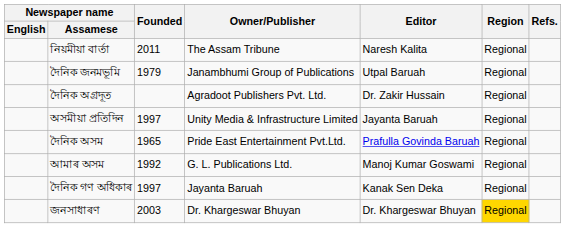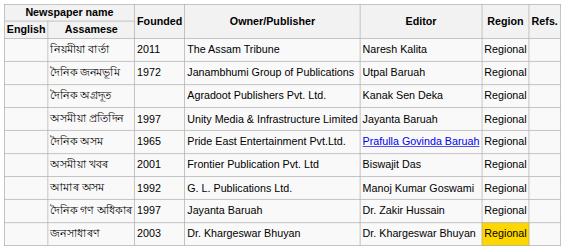 <table class="wikitable sortable">
 <tr>
 <th colspan=2>Newspaper name</th>
 <th rowspan=2>Founded</th>
 <th rowspan=2>Owner/Publisher</th>
 <th rowspan=2>Editor</th>
 <th rowspan=2>Region</th>
 <th rowspan=2 data-sort-type="text">Refs. <br> <small></small></th>
 </tr>
 <tr>
 <th>English</th>
 <th>Assamese</th>
 </tr>
 <tr>
 <td></td>
 <td>নিয়মীয়া বাৰ্তা</td>
 <td>2011</td>
 <td>The Assam Tribune</td>
 <td>Naresh Kalita</td>
 <td>Regional</td>
 <td></td>
 </tr>
 <tr>
 <td></td>
 <td>দৈনিক জনমভূমি</td>
-<td>1979</td>
+<td>1972</td>
 <td>Janambhumi Group of Publications</td>
 <td>Utpal Baruah</td>
 <td>Regional</td>
 <td></td>
 </tr>
 <tr>
 <td></td>
 <td>দৈনিক অগ্ৰদূত</td>
 <td></td>
 <td>Agradoot Publishers Pvt. Ltd.</td>
-<td>Dr. Zakir Hussain</td>
+<td>Kanak Sen Deka</td>
 <td>Regional</td>
 <td></td>
 </tr>
 <tr>
 <td></td>
 <td>অসমীয়া প্ৰতিদিন</td>
 <td>1997</td>
 <td>Unity Media & Infrastructure Limited</td>
 <td>Jayanta Baruah</td>
 <td>Regional</td>
 <td></td>
 </tr>
 <tr>
 <td></td>
 <td>দৈনিক অসম</td>
 <td>1965</td>
 <td>Pride East Entertainment Pvt.Ltd.</td>
 <td><a href='#'>Prafulla Govinda Baruah</a></td>
 <td>Regional</td>
 <td></td>
 </tr>
 <tr>
 <td></td>
+<td>অসমীয়া খবৰ</td>
+<td>2001</td>
+<td>Frontier Publication Pvt. Ltd</td>
+<td>Biswajit Das</td>
+<td>Regional</td>
+<td></td>
+</tr>
+<tr>
+<td></td>
 <td>আমাৰ অসম</td>
 <td>1992</td>
 <td>G. L. Publications Ltd.</td>
 <td>Manoj Kumar Goswami</td>
 <td>Regional</td>
 <td></td>
 </tr>
 <tr>
 <td></td>
 <td>দৈনিক গণ অধিকাৰ</td>
 <td>1997</td>
 <td>Jayanta Baruah</td>
-<td>Kanak Sen Deka</td>
+<td>Dr. Zakir Hussain</td>
 <td>Regional</td>
 <td></td>
 </tr>
 <tr>
 <td></td>
 <td>জনসাধাৰণ</td>
 <td>2003</td>
 <td>Dr. Khargeswar Bhuyan</td>
 <td>Dr. Khargeswar Bhuyan</td>
 <td style="background: gold;">Regional</td>
 <td></td>
 </tr>
 </table>
